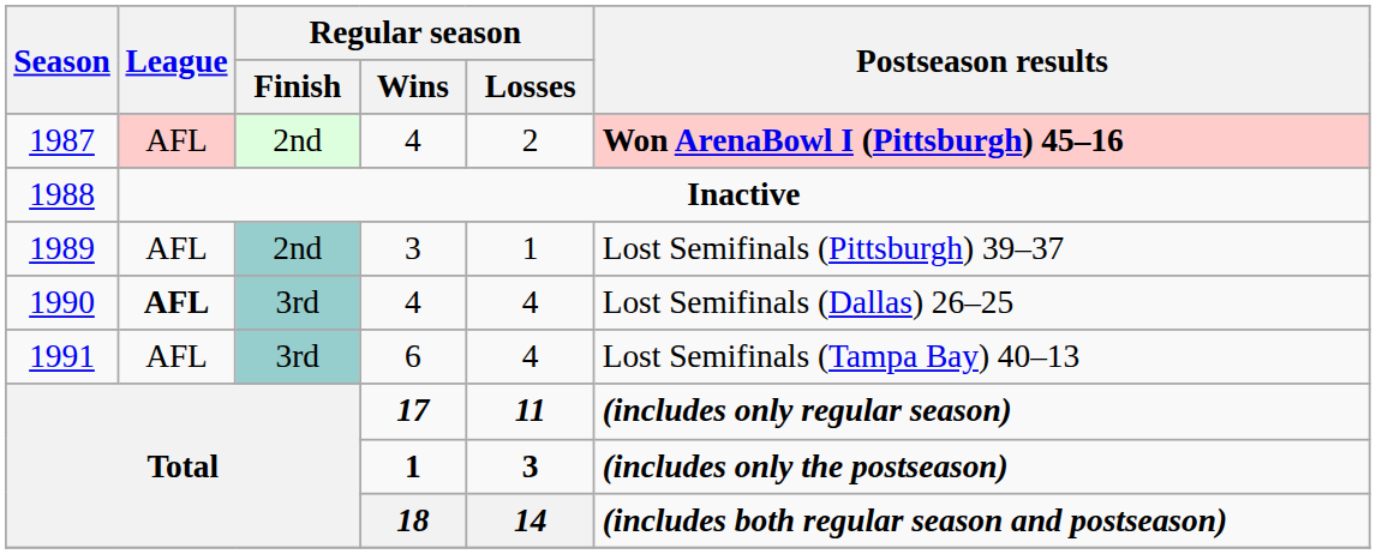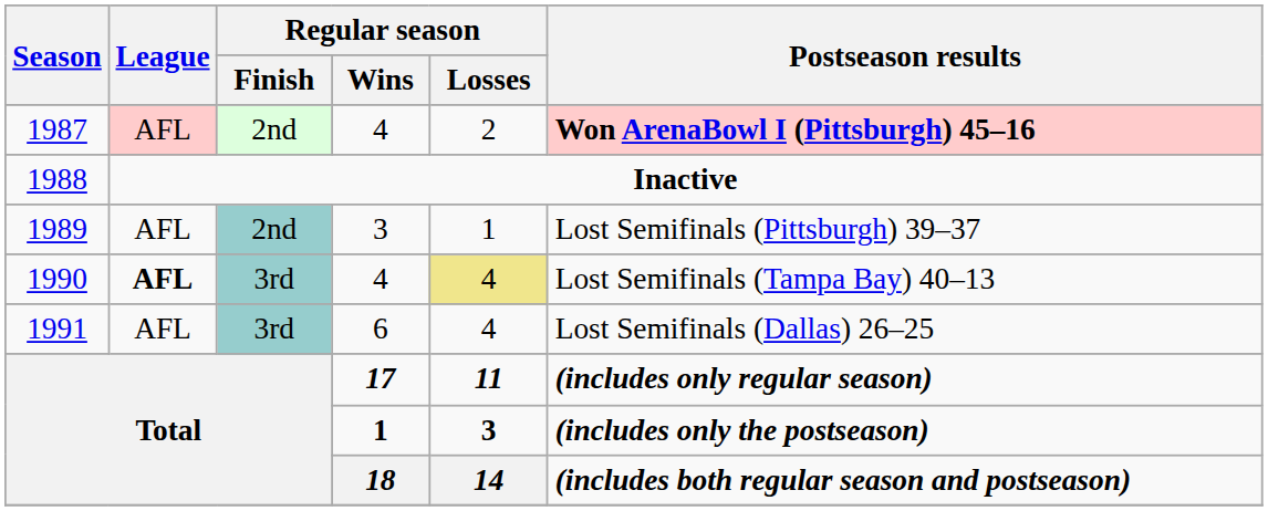 <table class="wikitable" style="font-size: 95%; width:50%;">
 <tr>
 <th rowspan="2" style="width:5%;"><a href='#'>Season</a></th>
 <th rowspan="2" style="width:5%;"><a href='#'>League</a></th>
 <th colspan="3">Regular season</th>
 <th rowspan="2">Postseason results</th>
 </tr>
 <tr>
 <th>Finish</th>
 <th>Wins</th>
 <th>Losses</th>
 </tr>
 <tr>
 <td align="center"><a href='#'>1987</a></td>
 <td align="center" bgcolor="#FFCCCC">AFL</td>
 <td align="center" bgcolor="#DDFFDD">2nd</td>
 <td align="center">4</td>
 <td align="center">2</td>
 <td bgcolor="#FFCCCC"><strong>Won <a href='#'>ArenaBowl I</a> (<a href='#'>Pittsburgh</a>) 45–16</strong></td>
 </tr>
 <tr>
 <td align="center"><a href='#'>1988</a></td>
 <td align="center" Colspan="8"><strong>Inactive</strong></td>
 </tr>
 <tr>
 <td align="center"><a href='#'>1989</a></td>
 <td align="center">AFL</td>
 <td align="center" bgcolor="#96CDCD">2nd</td>
 <td align="center">3</td>
 <td align="center">1</td>
 <td>Lost Semifinals (<a href='#'>Pittsburgh</a>) 39–37</td>
 </tr>
 <tr>
 <td align="center"><a href='#'>1990</a></td>
 <td align="center"><strong>AFL</strong></td>
 <td align="center" bgcolor="#96CDCD">3rd</td>
 <td align="center">4</td>
-<td align="center">4</td>
-<td>Lost Semifinals (<a href='#'>Dallas</a>) 26–25</td>
+<td align="center" style="background: khaki;">4</td>
+<td>Lost Semifinals (<a href='#'>Tampa Bay</a>) 40–13</td>
 </tr>
 <tr>
 <td align="center"><a href='#'>1991</a></td>
 <td align="center">AFL</td>
 <td align="center" bgcolor="#96CDCD">3rd</td>
 <td align="center">6</td>
 <td align="center">4</td>
-<td>Lost Semifinals (<a href='#'>Tampa Bay</a>) 40–13</td>
+<td>Lost Semifinals (<a href='#'>Dallas</a>) 26–25</td>
 </tr>
 <tr>
 <th align="center" rowSpan="3" colSpan="3">Total</th>
 <td align="center"><strong><em>17</em></strong></td>
 <td align="center"><strong><em>11</em></strong></td>
 <td colSpan="2"><strong><em>(includes only regular season)</em></strong></td>
 </tr>
 <tr>
 <td align="center"><strong>1</strong></td>
 <td align="center"><strong>3</strong></td>
 <td colSpan="2"><strong><em>(includes only the postseason)</em></strong></td>
 </tr>
 <tr>
 <th align="center"><em>18</em></th>
 <th align="center"><em>14</em></th>
 <td colSpan="2"><strong><em>(includes both regular season and postseason)</em></strong></td>
 </tr>
 <tr>
 </tr>
 </table>
